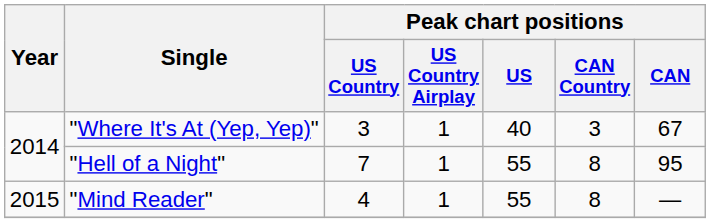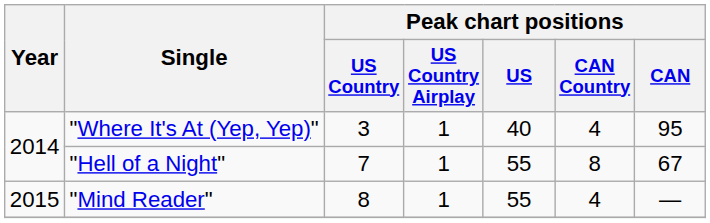 <table class="wikitable" style="text-align:center;">
 <tr>
 <th rowspan="2">Year</th>
 <th rowspan="2">Single</th>
 <th colspan="5">Peak chart positions</th>
 </tr>
 <tr style="font-size:smaller;">
 <th width="45"><a href='#'>US Country</a><br></th>
 <th width="45"><a href='#'>US Country Airplay</a><br></th>
 <th width="45"><a href='#'>US</a><br></th>
 <th width="45"><a href='#'>CAN Country</a><br></th>
 <th width="45"><a href='#'>CAN</a><br></th>
 </tr>
 <tr>
 <td rowspan="2">2014</td>
 <td align="left">"<a href='#'>Where It's At (Yep, Yep)</a>"</td>
 <td>3</td>
 <td>1</td>
 <td>40</td>
-<td>3</td>
-<td>67</td>
+<td>4</td>
+<td>95</td>
 </tr>
 <tr>
 <td align="left">"<a href='#'>Hell of a Night</a>"</td>
 <td>7</td>
 <td>1</td>
 <td>55</td>
 <td>8</td>
-<td>95</td>
+<td>67</td>
 </tr>
 <tr>
 <td>2015</td>
 <td align="left">"<a href='#'>Mind Reader</a>"</td>
-<td>4</td>
+<td>8</td>
 <td>1</td>
 <td>55</td>
-<td>8</td>
+<td>4</td>
 <td>—</td>
 </tr>
 <tr>
 </tr>
 </table>
